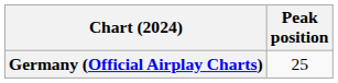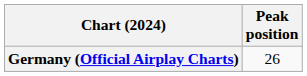 <table class="wikitable plainrowheaders" style="text-align:center">
 <tr>
 <th scope="col">Chart (2024)</th>
 <th scope="col">Peak<br>position</th>
 </tr>
 <tr>
 <th scope="row">Germany (<a href='#'>Official Airplay Charts</a>)</th>
-<td>25</td>
+<td>26</td>
 </tr>
 </table>
